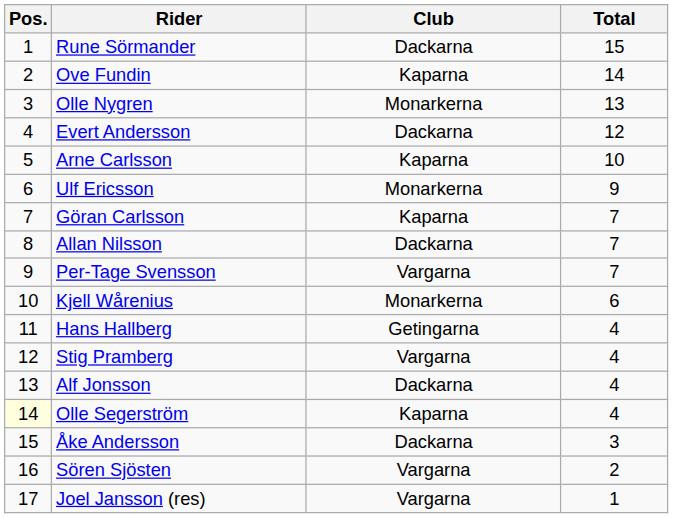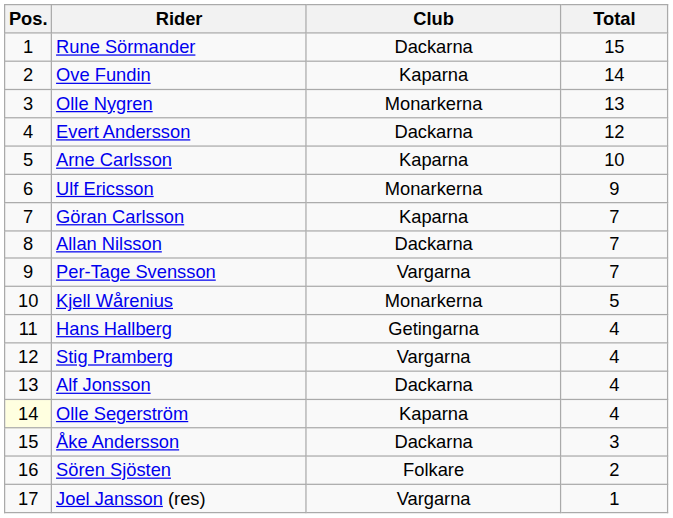 <table class=wikitable style="font-size:93%;">
 <tr>
 <th width=25px>Pos.</th>
 <th width=200px>Rider</th>
 <th width=200px>Club</th>
 <th width=80px>Total</th>
 </tr>
 <tr align=center>
 <td>1</td>
 <td align=left><a href='#'>Rune Sörmander</a></td>
 <td>Dackarna</td>
 <td>15</td>
 </tr>
 <tr align=center>
 <td>2</td>
 <td align=left><a href='#'>Ove Fundin</a></td>
 <td>Kaparna</td>
 <td>14</td>
 </tr>
 <tr align=center>
 <td>3</td>
 <td align=left><a href='#'>Olle Nygren</a></td>
 <td>Monarkerna</td>
 <td>13</td>
 </tr>
 <tr align=center>
 <td>4</td>
 <td align=left><a href='#'>Evert Andersson</a></td>
 <td>Dackarna</td>
 <td>12</td>
 </tr>
 <tr align=center>
 <td>5</td>
 <td align=left><a href='#'>Arne Carlsson</a></td>
 <td>Kaparna</td>
 <td>10</td>
 </tr>
 <tr align=center>
 <td>6</td>
 <td align=left><a href='#'>Ulf Ericsson</a></td>
 <td>Monarkerna</td>
 <td>9</td>
 </tr>
 <tr align=center>
 <td>7</td>
 <td align=left><a href='#'>Göran Carlsson</a></td>
 <td>Kaparna</td>
 <td>7</td>
 </tr>
 <tr align=center>
 <td>8</td>
 <td align=left><a href='#'>Allan Nilsson</a></td>
 <td>Dackarna</td>
 <td>7</td>
 </tr>
 <tr align=center>
 <td>9</td>
 <td align=left><a href='#'>Per-Tage Svensson</a></td>
 <td>Vargarna</td>
 <td>7</td>
 </tr>
 <tr align=center>
 <td>10</td>
 <td align=left><a href='#'>Kjell Wårenius</a></td>
 <td>Monarkerna</td>
-<td>6</td>
+<td>5</td>
 </tr>
 <tr align=center>
 <td>11</td>
 <td align=left><a href='#'>Hans Hallberg</a></td>
 <td>Getingarna</td>
 <td>4</td>
 </tr>
 <tr align=center>
 <td>12</td>
 <td align=left><a href='#'>Stig Pramberg</a></td>
 <td>Vargarna</td>
 <td>4</td>
 </tr>
 <tr align=center>
 <td>13</td>
 <td align=left><a href='#'>Alf Jonsson</a></td>
 <td>Dackarna</td>
 <td>4</td>
 </tr>
 <tr align=center>
 <td style="background: lightyellow;">14</td>
 <td align=left><a href='#'>Olle Segerström</a></td>
 <td>Kaparna</td>
 <td>4</td>
 </tr>
 <tr align=center>
 <td>15</td>
 <td align=left><a href='#'>Åke Andersson</a></td>
 <td>Dackarna</td>
 <td>3</td>
 </tr>
 <tr align=center>
 <td>16</td>
 <td align=left><a href='#'>Sören Sjösten</a></td>
-<td>Vargarna</td>
+<td>Folkare</td>
 <td>2</td>
 </tr>
 <tr align=center>
 <td>17</td>
 <td align=left><a href='#'>Joel Jansson</a> (res)</td>
 <td>Vargarna</td>
 <td>1</td>
 </tr>
 </table>
